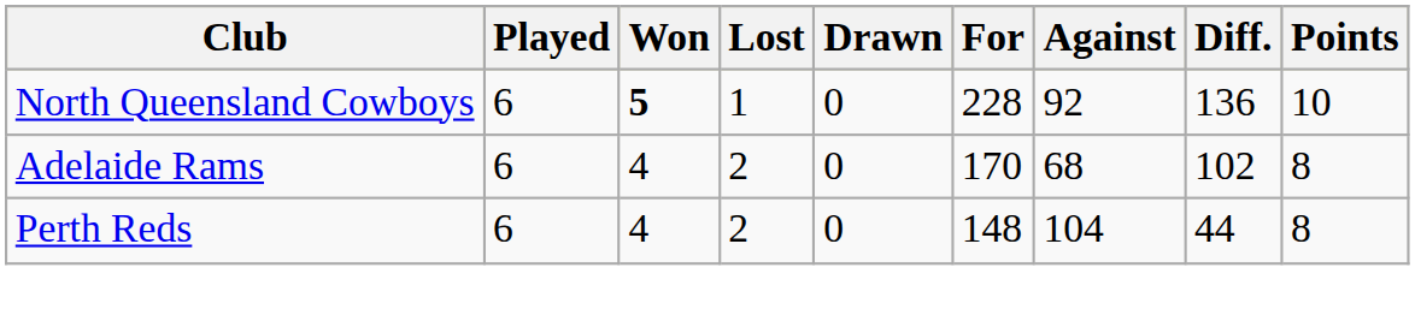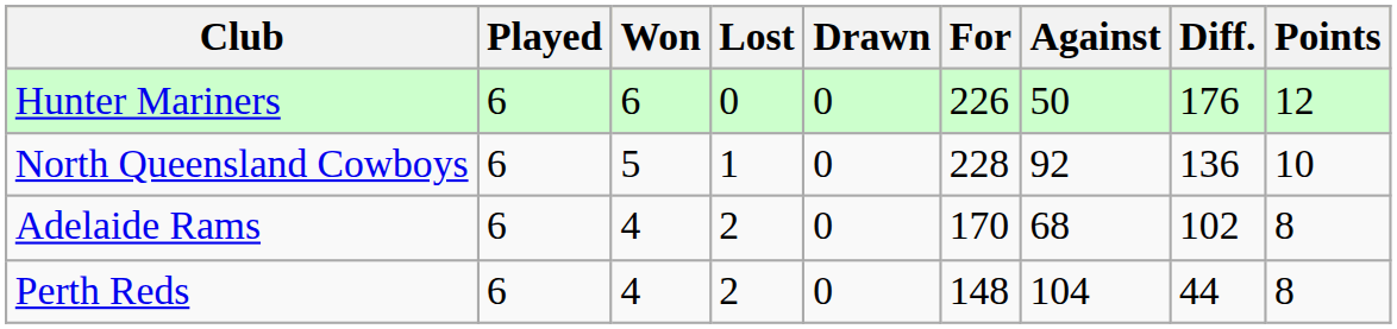 <table class="wikitable">
 <tr bgcolor=#bdb76b>
 <th>Club</th>
 <th>Played</th>
 <th>Won</th>
 <th>Lost</th>
 <th>Drawn</th>
 <th>For</th>
 <th>Against</th>
 <th>Diff.</th>
 <th>Points</th>
 </tr>
+<tr style="background: #ccffcc;">
+<td> <a href='#'>Hunter Mariners</a></td>
+<td>6</td>
+<td>6</td>
+<td>0</td>
+<td>0</td>
+<td>226</td>
+<td>50</td>
+<td>176</td>
+<td>12</td>
+</tr>
 <tr>
 <td> <a href='#'>North Queensland Cowboys</a></td>
 <td>6</td>
-<td><strong>5</strong></td>
+<td>5</td>
 <td>1</td>
 <td>0</td>
 <td>228</td>
 <td>92</td>
 <td>136</td>
 <td>10</td>
 </tr>
 <tr>
 <td> <a href='#'>Adelaide Rams</a></td>
 <td>6</td>
 <td>4</td>
 <td>2</td>
 <td>0</td>
 <td>170</td>
 <td>68</td>
 <td>102</td>
 <td>8</td>
 </tr>
 <tr>
 <td> <a href='#'>Perth Reds</a></td>
 <td>6</td>
 <td>4</td>
 <td>2</td>
 <td>0</td>
 <td>148</td>
 <td>104</td>
 <td>44</td>
 <td>8</td>
 </tr>
 </table>
